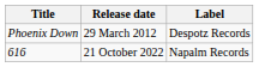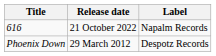 <table class="wikitable">
 <tr>
 <th>Title</th>
 <th>Release date</th>
 <th>Label</th>
 </tr>
 <tr>
+<td><em>616</em></td>
+<td>21 October 2022</td>
+<td>Napalm Records</td>
+</tr>
+<tr>
 <td><em>Phoenix Down</em></td>
 <td>29 March 2012</td>
 <td>Despotz Records</td>
 </tr>
-<tr>
-<td><em>616</em></td>
-<td>21 October 2022</td>
-<td>Napalm Records</td>
-</tr>
 </table>
